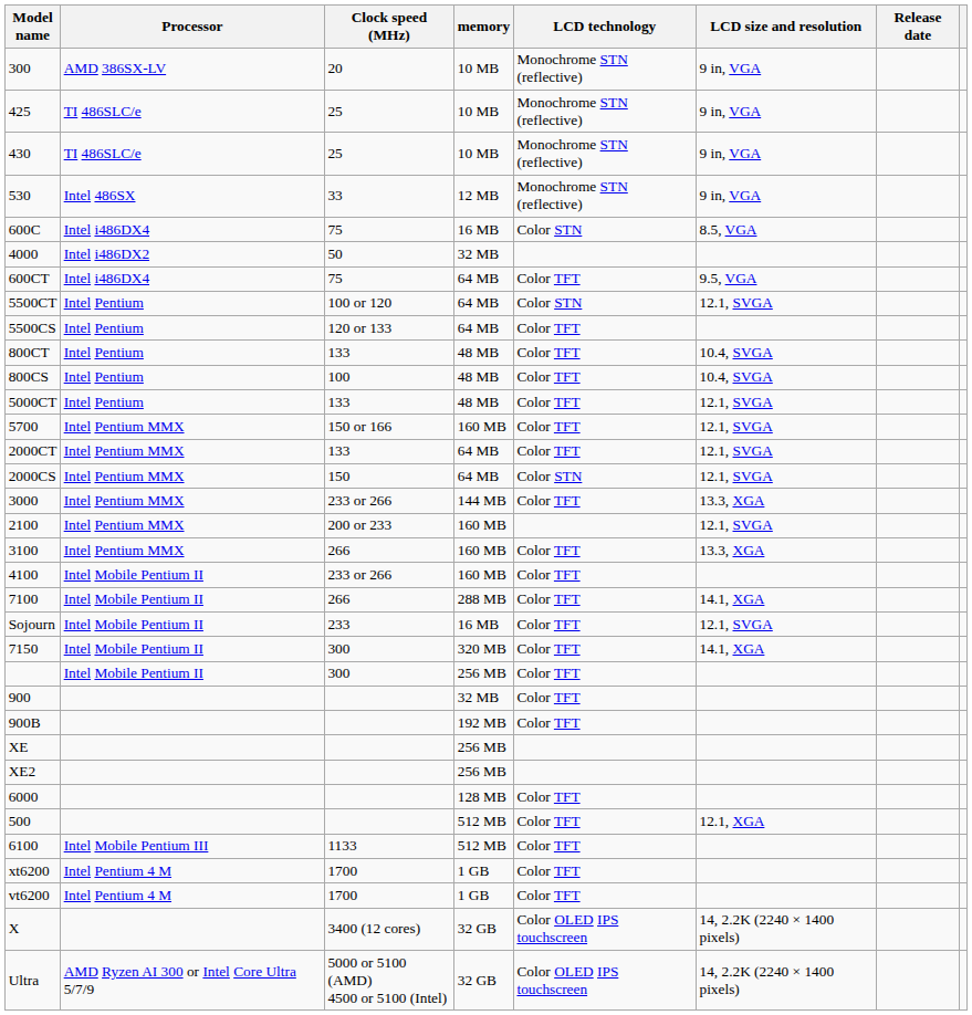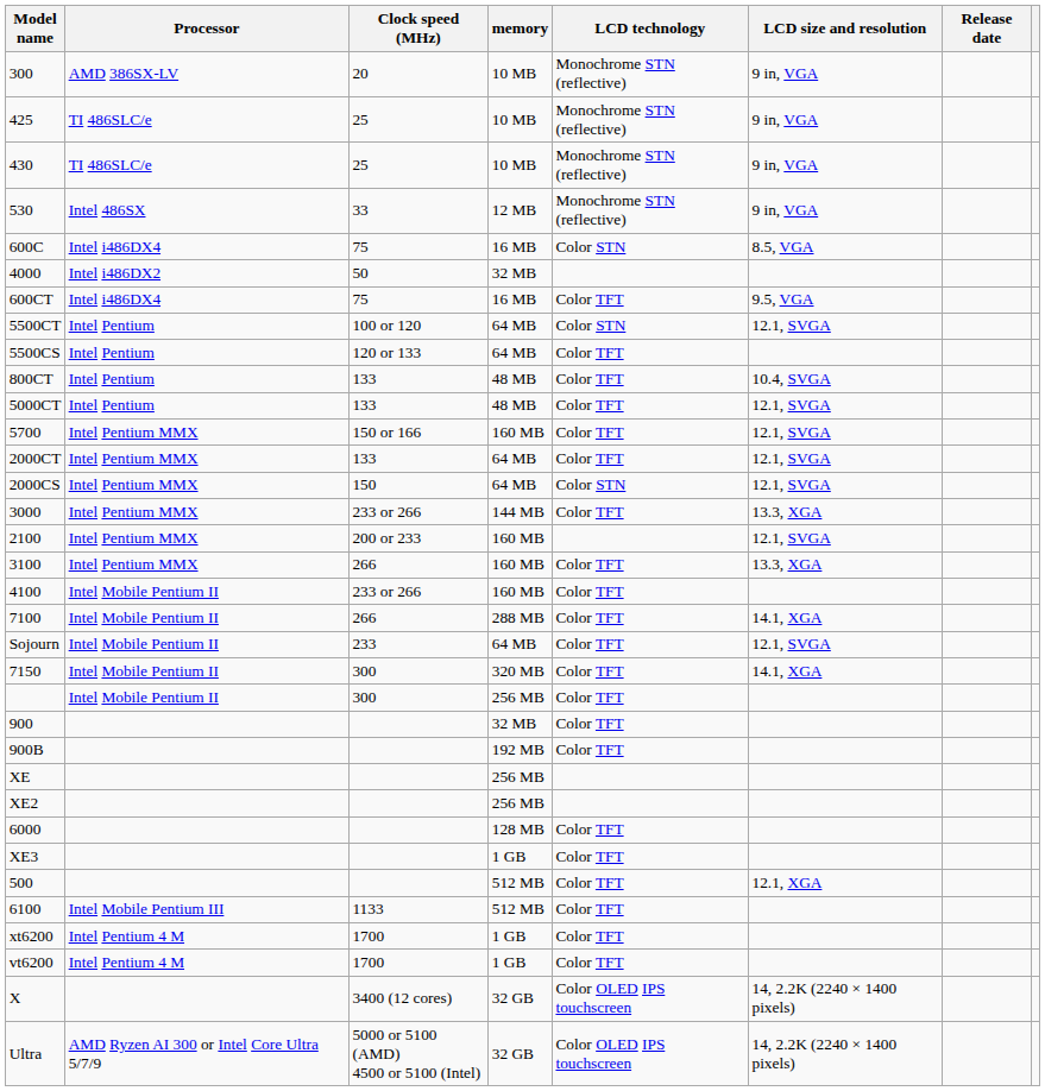 <table class="wikitable sortable" style="font-size: smaller;">
 <tr>
 <th>Model<br>name</th>
 <th>Processor</th>
 <th>Clock speed<br>(MHz)</th>
 <th> memory</th>
 <th>LCD technology</th>
 <th>LCD size and resolution</th>
 <th>Release date</th>
 <th></th>
 </tr>
 <tr>
 <td>300</td>
 <td><a href='#'>AMD</a> <a href='#'>386SX-LV</a></td>
 <td>20</td>
 <td>10 MB</td>
 <td>Monochrome <a href='#'>STN</a> (reflective)</td>
 <td>9 in, <a href='#'>VGA</a></td>
 <td></td>
 <td></td>
 </tr>
 <tr>
 <td>425</td>
 <td><a href='#'>TI</a> <a href='#'>486SLC/e</a></td>
 <td>25</td>
 <td>10 MB</td>
 <td>Monochrome <a href='#'>STN</a> (reflective)</td>
 <td>9 in, <a href='#'>VGA</a></td>
 <td></td>
 <td></td>
 </tr>
 <tr>
 <td>430</td>
 <td><a href='#'>TI</a> <a href='#'>486SLC/e</a></td>
 <td>25</td>
 <td>10 MB</td>
 <td>Monochrome <a href='#'>STN</a> (reflective)</td>
 <td>9 in, <a href='#'>VGA</a></td>
 <td></td>
 <td></td>
 </tr>
 <tr>
 <td>530</td>
 <td><a href='#'>Intel</a> <a href='#'>486SX</a></td>
 <td>33</td>
 <td>12 MB</td>
 <td>Monochrome <a href='#'>STN</a> (reflective)</td>
 <td>9 in, <a href='#'>VGA</a></td>
 <td></td>
 <td></td>
 </tr>
 <tr>
 <td>600C</td>
 <td><a href='#'>Intel</a> <a href='#'>i486DX4</a></td>
 <td>75</td>
 <td>16 MB</td>
 <td>Color <a href='#'>STN</a></td>
 <td>8.5, <a href='#'>VGA</a></td>
 <td></td>
 <td></td>
 </tr>
 <tr>
 <td>4000</td>
 <td><a href='#'>Intel</a> <a href='#'>i486DX2</a></td>
 <td>50</td>
 <td>32 MB</td>
 <td></td>
 <td></td>
 <td></td>
 <td></td>
 </tr>
 <tr>
 <td>600CT</td>
 <td><a href='#'>Intel</a> <a href='#'>i486DX4</a></td>
 <td>75</td>
-<td>64 MB</td>
+<td>16 MB</td>
 <td>Color <a href='#'>TFT</a></td>
 <td>9.5, <a href='#'>VGA</a></td>
 <td></td>
 <td></td>
 </tr>
 <tr>
 <td>5500CT</td>
 <td><a href='#'>Intel</a> <a href='#'>Pentium</a></td>
 <td>100 or 120</td>
 <td>64 MB</td>
 <td>Color <a href='#'>STN</a></td>
 <td>12.1, <a href='#'>SVGA</a></td>
 <td></td>
 <td></td>
 </tr>
 <tr>
 <td>5500CS</td>
 <td><a href='#'>Intel</a> <a href='#'>Pentium</a></td>
 <td>120 or 133</td>
 <td>64 MB</td>
 <td>Color <a href='#'>TFT</a></td>
 <td></td>
 <td></td>
 <td></td>
 </tr>
 <tr>
 <td>800CT</td>
 <td><a href='#'>Intel</a> <a href='#'>Pentium</a></td>
 <td>133</td>
-<td>48 MB</td>
-<td>Color <a href='#'>TFT</a></td>
-<td>10.4, <a href='#'>SVGA</a></td>
-<td></td>
-<td></td>
-</tr>
-<tr>
-<td>800CS</td>
-<td><a href='#'>Intel</a> <a href='#'>Pentium</a></td>
-<td>100</td>
 <td>48 MB</td>
 <td>Color <a href='#'>TFT</a></td>
 <td>10.4, <a href='#'>SVGA</a></td>
 <td></td>
 <td></td>
 </tr>
 <tr>
 <td>5000CT</td>
 <td><a href='#'>Intel</a> <a href='#'>Pentium</a></td>
 <td>133</td>
 <td>48 MB</td>
 <td>Color <a href='#'>TFT</a></td>
 <td>12.1, <a href='#'>SVGA</a></td>
 <td></td>
 <td></td>
 </tr>
 <tr>
 <td>5700</td>
 <td><a href='#'>Intel</a> <a href='#'>Pentium MMX</a></td>
 <td>150 or 166</td>
 <td>160 MB</td>
 <td>Color <a href='#'>TFT</a></td>
 <td>12.1, <a href='#'>SVGA</a></td>
 <td></td>
 <td></td>
 </tr>
 <tr>
 <td>2000CT</td>
 <td><a href='#'>Intel</a> <a href='#'>Pentium MMX</a></td>
 <td>133</td>
 <td>64 MB</td>
 <td>Color <a href='#'>TFT</a></td>
 <td>12.1, <a href='#'>SVGA</a></td>
 <td></td>
 <td></td>
 </tr>
 <tr>
 <td>2000CS</td>
 <td><a href='#'>Intel</a> <a href='#'>Pentium MMX</a></td>
 <td>150</td>
 <td>64 MB</td>
 <td>Color <a href='#'>STN</a></td>
 <td>12.1, <a href='#'>SVGA</a></td>
 <td></td>
 <td></td>
 </tr>
 <tr>
 <td>3000</td>
 <td><a href='#'>Intel</a> <a href='#'>Pentium MMX</a></td>
 <td>233 or 266</td>
 <td>144 MB</td>
 <td>Color <a href='#'>TFT</a></td>
 <td>13.3, <a href='#'>XGA</a></td>
 <td></td>
 <td></td>
 </tr>
 <tr>
 <td>2100</td>
 <td><a href='#'>Intel</a> <a href='#'>Pentium MMX</a></td>
 <td>200 or 233</td>
 <td>160 MB</td>
 <td></td>
 <td>12.1, <a href='#'>SVGA</a></td>
 <td></td>
 <td></td>
 </tr>
 <tr>
 <td>3100</td>
 <td><a href='#'>Intel</a> <a href='#'>Pentium MMX</a></td>
 <td>266</td>
 <td>160 MB</td>
 <td>Color <a href='#'>TFT</a></td>
 <td>13.3, <a href='#'>XGA</a></td>
 <td></td>
 <td></td>
 </tr>
 <tr>
 <td>4100</td>
 <td><a href='#'>Intel</a> <a href='#'>Mobile Pentium II</a></td>
 <td>233 or 266</td>
 <td>160 MB</td>
 <td>Color <a href='#'>TFT</a></td>
 <td></td>
 <td></td>
 <td></td>
 </tr>
 <tr>
 <td>7100</td>
 <td><a href='#'>Intel</a> <a href='#'>Mobile Pentium II</a></td>
 <td>266</td>
 <td>288 MB</td>
 <td>Color <a href='#'>TFT</a></td>
 <td>14.1, <a href='#'>XGA</a></td>
 <td></td>
 <td></td>
 </tr>
 <tr>
 <td>Sojourn</td>
 <td><a href='#'>Intel</a> <a href='#'>Mobile Pentium II</a></td>
 <td>233</td>
-<td>16 MB</td>
+<td>64 MB</td>
 <td>Color <a href='#'>TFT</a></td>
 <td>12.1, <a href='#'>SVGA</a></td>
 <td></td>
 <td></td>
 </tr>
 <tr>
 <td>7150</td>
 <td><a href='#'>Intel</a> <a href='#'>Mobile Pentium II</a></td>
 <td>300</td>
 <td>320 MB</td>
 <td>Color <a href='#'>TFT</a></td>
 <td>14.1, <a href='#'>XGA</a></td>
 <td></td>
 <td></td>
 </tr>
 <tr>
 <td></td>
 <td><a href='#'>Intel</a> <a href='#'>Mobile Pentium II</a></td>
 <td>300</td>
 <td>256 MB</td>
 <td>Color <a href='#'>TFT</a></td>
 <td></td>
 <td></td>
 <td></td>
 </tr>
 <tr>
 <td>900</td>
 <td></td>
 <td></td>
 <td>32 MB</td>
 <td>Color <a href='#'>TFT</a></td>
 <td></td>
 <td></td>
 <td></td>
 </tr>
 <tr>
 <td>900B</td>
 <td></td>
 <td></td>
 <td>192 MB</td>
 <td>Color <a href='#'>TFT</a></td>
 <td></td>
 <td></td>
 <td></td>
 </tr>
 <tr>
 <td>XE</td>
 <td></td>
 <td></td>
 <td>256 MB</td>
 <td></td>
 <td></td>
 <td></td>
 <td></td>
 </tr>
 <tr>
 <td>XE2</td>
 <td></td>
 <td></td>
 <td>256 MB</td>
 <td></td>
 <td></td>
 <td></td>
 <td></td>
 </tr>
 <tr>
 <td>6000</td>
 <td></td>
 <td></td>
 <td>128 MB</td>
 <td>Color <a href='#'>TFT</a></td>
 <td></td>
 <td></td>
 <td></td>
 </tr>
 <tr>
+<td>XE3</td>
+<td></td>
+<td></td>
+<td>1 GB</td>
+<td>Color <a href='#'>TFT</a></td>
+<td></td>
+<td></td>
+<td></td>
+</tr>
+<tr>
 <td>500</td>
 <td></td>
 <td></td>
 <td>512 MB</td>
 <td>Color <a href='#'>TFT</a></td>
 <td>12.1, <a href='#'>XGA</a></td>
 <td></td>
 <td></td>
 </tr>
 <tr>
 <td>6100</td>
 <td><a href='#'>Intel</a> <a href='#'>Mobile Pentium III</a></td>
 <td>1133</td>
 <td>512 MB</td>
 <td>Color <a href='#'>TFT</a></td>
 <td></td>
 <td></td>
 <td></td>
 </tr>
 <tr>
 <td>xt6200</td>
 <td><a href='#'>Intel</a> <a href='#'>Pentium 4 M</a></td>
 <td>1700</td>
 <td>1 GB</td>
 <td>Color <a href='#'>TFT</a></td>
 <td></td>
 <td></td>
 <td></td>
 </tr>
 <tr>
 <td>vt6200</td>
 <td><a href='#'>Intel</a> <a href='#'>Pentium 4 M</a></td>
 <td>1700</td>
 <td>1 GB</td>
 <td>Color <a href='#'>TFT</a></td>
 <td></td>
 <td></td>
 <td></td>
 </tr>
 <tr>
 <td>X</td>
 <td></td>
 <td>3400 (12 cores)</td>
 <td>32 GB</td>
 <td>Color <a href='#'>OLED</a> <a href='#'>IPS</a> <a href='#'>touchscreen</a></td>
 <td>14, 2.2K (2240 × 1400 pixels)</td>
 <td></td>
 <td></td>
 </tr>
 <tr>
 <td>Ultra</td>
 <td><a href='#'>AMD</a> <a href='#'>Ryzen AI 300</a> or <a href='#'>Intel</a> <a href='#'>Core Ultra</a> 5/7/9</td>
 <td>5000 or 5100 (AMD)<br>4500 or 5100 (Intel)</td>
 <td>32 GB</td>
 <td>Color <a href='#'>OLED</a> <a href='#'>IPS</a> <a href='#'>touchscreen</a></td>
 <td>14, 2.2K (2240 × 1400 pixels)</td>
 <td></td>
 <td></td>
 </tr>
 </table>
